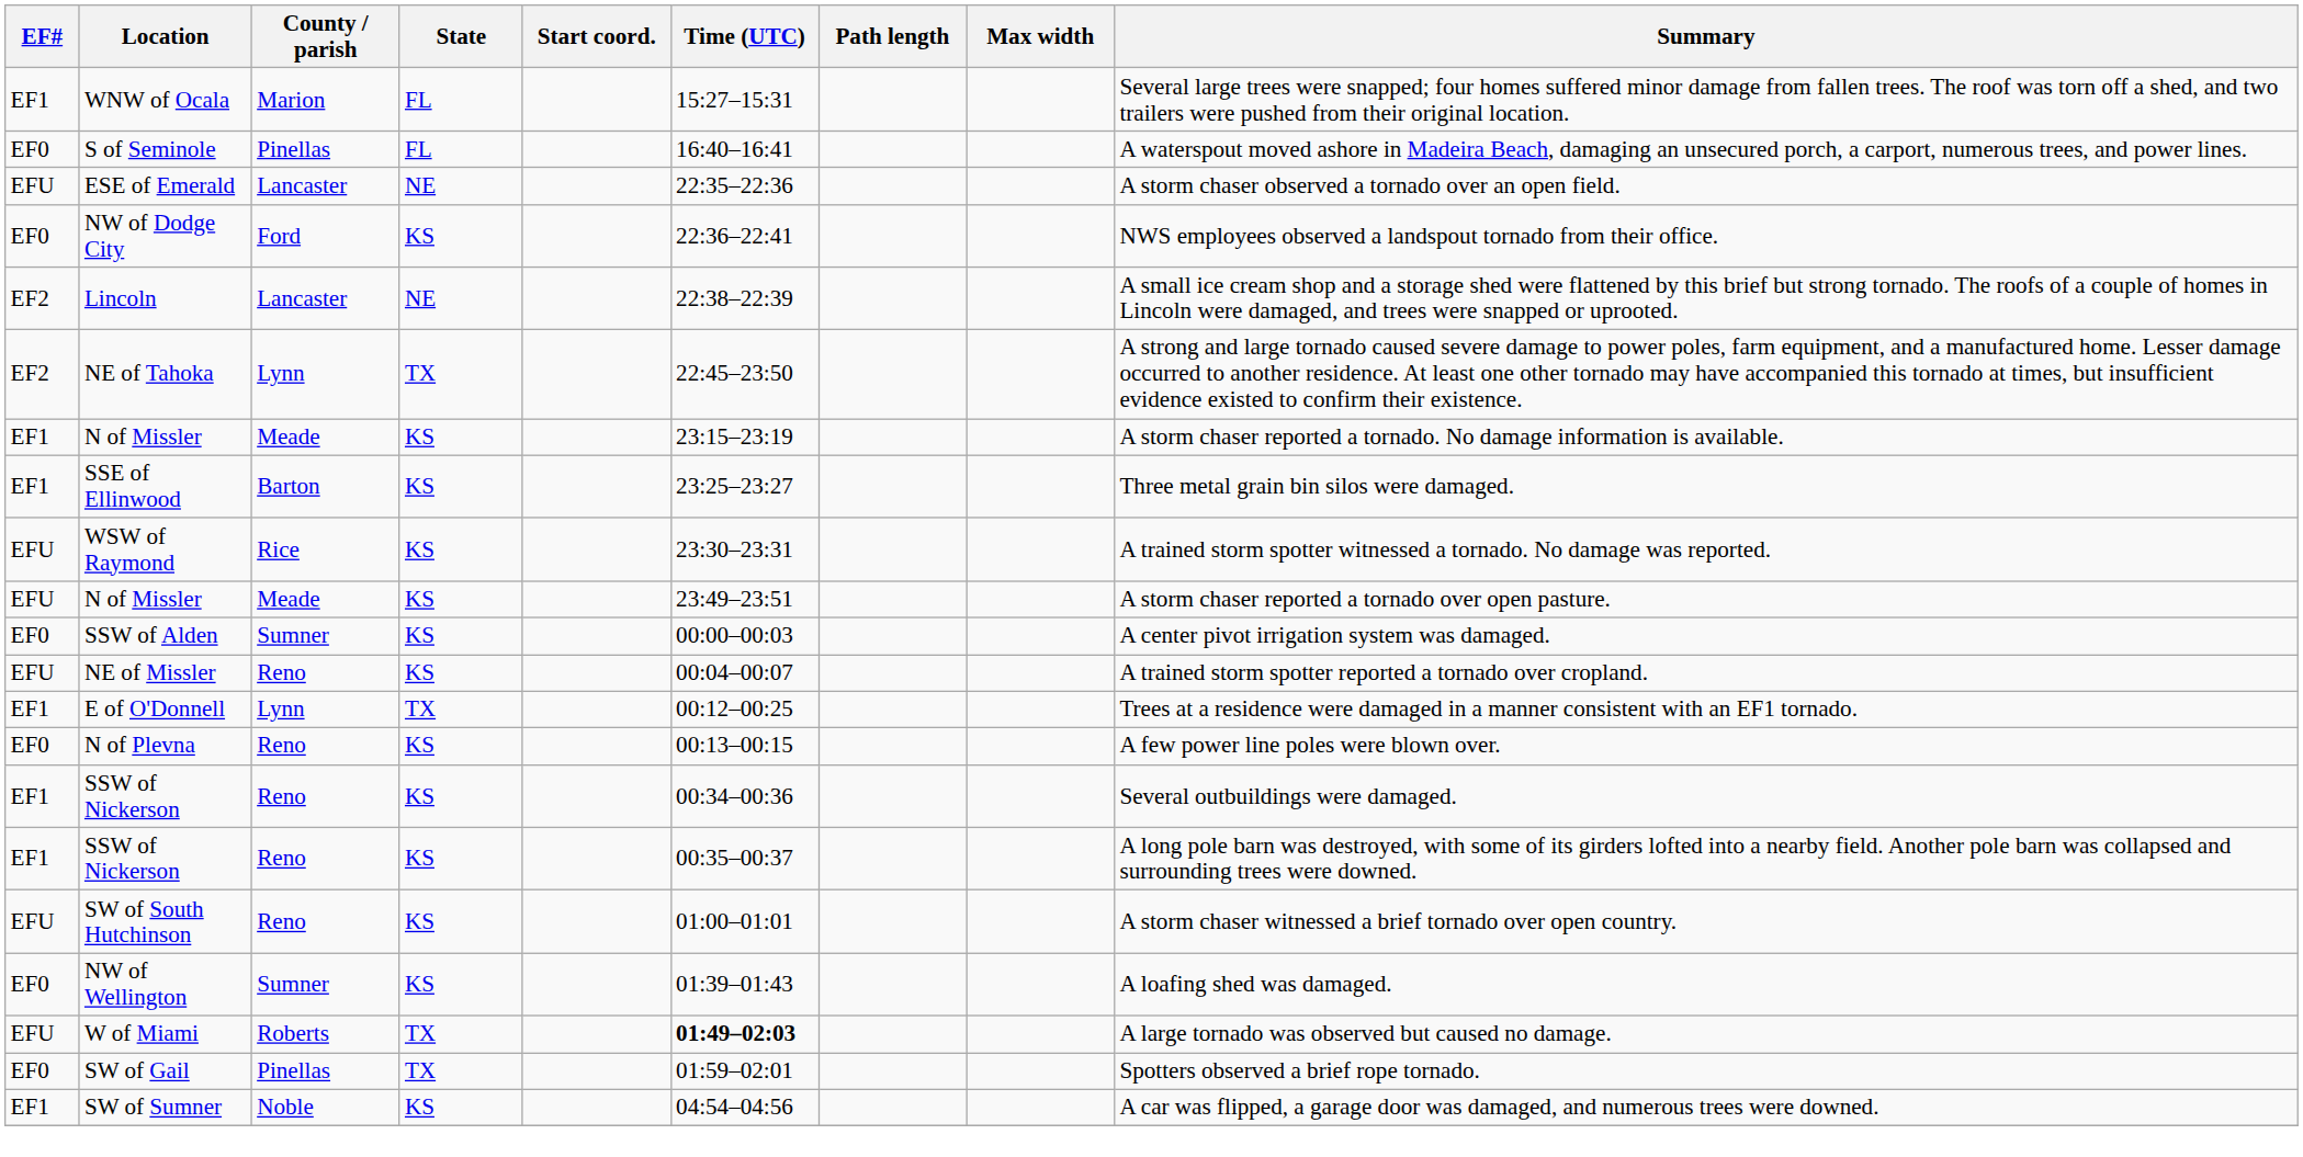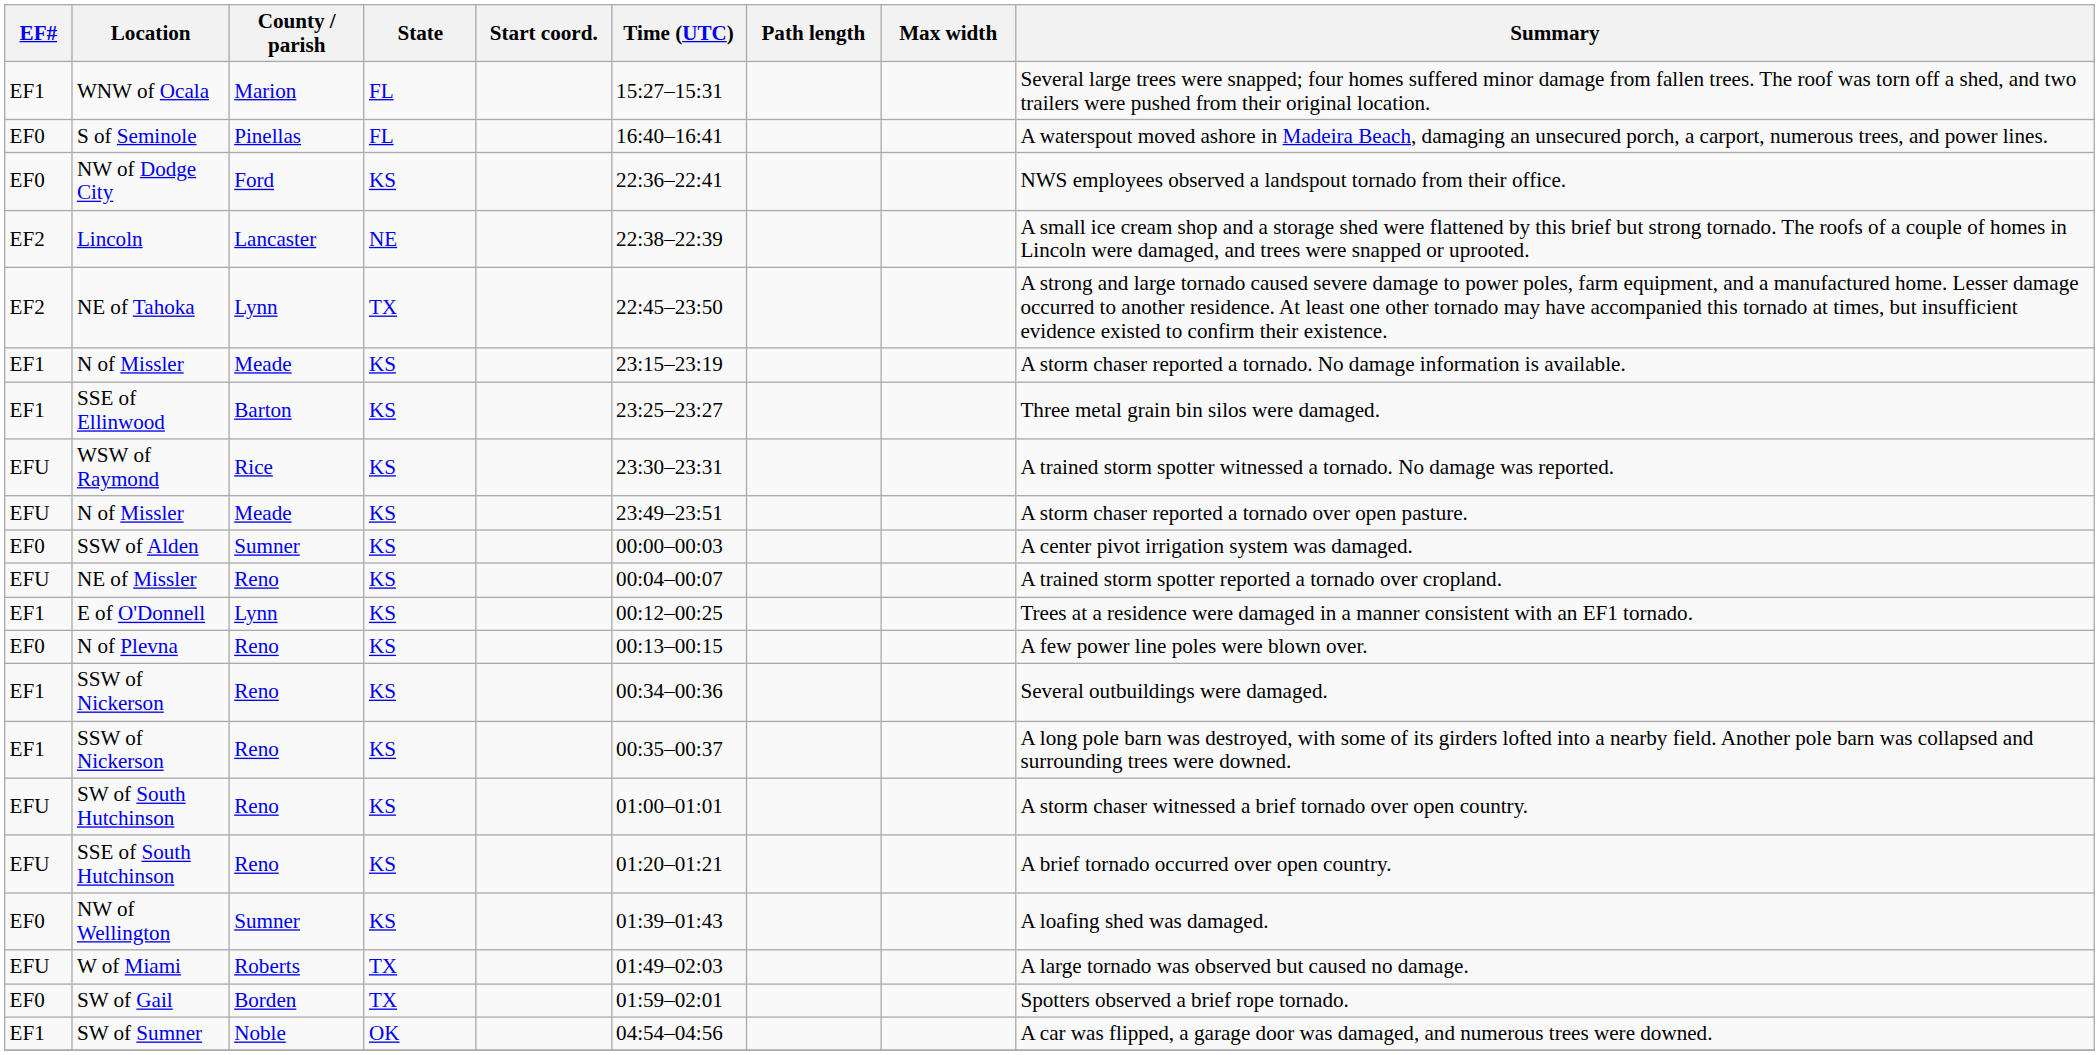 <table class="wikitable sortable" style="width:100%;">
 <tr>
 <th scope="col" style="width:3%; text-align:center;"><a href='#'>EF#</a></th>
 <th scope="col" style="width:7%; text-align:center;" class="unsortable">Location</th>
 <th scope="col" style="width:6%; text-align:center;" class="unsortable">County / parish</th>
 <th scope="col" style="width:5%; text-align:center;">State</th>
 <th scope="col" style="width:6%; text-align:center;">Start coord.</th>
 <th scope="col" style="width:6%; text-align:center;">Time (<a href='#'>UTC</a>)</th>
 <th scope="col" style="width:6%; text-align:center;">Path length</th>
 <th scope="col" style="width:6%; text-align:center;">Max width</th>
 <th scope="col" class="unsortable" style="width:48%; text-align:center;">Summary</th>
 </tr>
 <tr>
 <td bgcolor=>EF1</td>
 <td>WNW of <a href='#'>Ocala</a></td>
 <td><a href='#'>Marion</a></td>
 <td><a href='#'>FL</a></td>
 <td></td>
 <td>15:27–15:31</td>
 <td></td>
 <td></td>
 <td>Several large trees were snapped; four homes suffered minor damage from fallen trees. The roof was torn off a shed, and two trailers were pushed  from their original location.</td>
 </tr>
 <tr>
 <td bgcolor=>EF0</td>
 <td>S of <a href='#'>Seminole</a></td>
 <td><a href='#'>Pinellas</a></td>
 <td><a href='#'>FL</a></td>
 <td></td>
 <td>16:40–16:41</td>
 <td></td>
 <td></td>
 <td>A waterspout moved ashore in <a href='#'>Madeira Beach</a>, damaging an unsecured porch, a carport, numerous trees, and power lines.</td>
-</tr>
-<tr>
-<td bgcolor=>EFU</td>
-<td>ESE of <a href='#'>Emerald</a></td>
-<td><a href='#'>Lancaster</a></td>
-<td><a href='#'>NE</a></td>
-<td></td>
-<td>22:35–22:36</td>
-<td></td>
-<td></td>
-<td>A storm chaser observed a tornado over an open field.</td>
 </tr>
 <tr>
 <td bgcolor=>EF0</td>
 <td>NW of <a href='#'>Dodge City</a></td>
 <td><a href='#'>Ford</a></td>
 <td><a href='#'>KS</a></td>
 <td></td>
 <td>22:36–22:41</td>
 <td></td>
 <td></td>
 <td>NWS employees observed a landspout tornado from their office.</td>
 </tr>
 <tr>
 <td bgcolor=>EF2</td>
 <td><a href='#'>Lincoln</a></td>
 <td><a href='#'>Lancaster</a></td>
 <td><a href='#'>NE</a></td>
 <td></td>
 <td>22:38–22:39</td>
 <td></td>
 <td></td>
 <td>A small ice cream shop and a storage shed were flattened by this brief but strong tornado. The roofs of a couple of homes in Lincoln were damaged, and trees were snapped or uprooted.</td>
 </tr>
 <tr>
 <td bgcolor=>EF2</td>
 <td>NE of <a href='#'>Tahoka</a></td>
 <td><a href='#'>Lynn</a></td>
 <td><a href='#'>TX</a></td>
 <td></td>
 <td>22:45–23:50</td>
 <td></td>
 <td></td>
 <td>A strong and large tornado caused severe damage to power poles, farm equipment, and a manufactured home. Lesser damage occurred to another residence. At least one other tornado may have accompanied this tornado at times, but insufficient evidence existed to confirm their existence.</td>
 </tr>
 <tr>
 <td bgcolor=>EF1</td>
 <td>N of <a href='#'>Missler</a></td>
 <td><a href='#'>Meade</a></td>
 <td><a href='#'>KS</a></td>
 <td></td>
 <td>23:15–23:19</td>
 <td></td>
 <td></td>
 <td>A storm chaser reported a tornado. No damage information is available.</td>
 </tr>
 <tr>
 <td bgcolor=>EF1</td>
 <td>SSE of <a href='#'>Ellinwood</a></td>
 <td><a href='#'>Barton</a></td>
 <td><a href='#'>KS</a></td>
 <td></td>
 <td>23:25–23:27</td>
 <td></td>
 <td></td>
 <td>Three metal grain bin silos were damaged.</td>
 </tr>
 <tr>
 <td bgcolor=>EFU</td>
 <td>WSW of <a href='#'>Raymond</a></td>
 <td><a href='#'>Rice</a></td>
 <td><a href='#'>KS</a></td>
 <td></td>
 <td>23:30–23:31</td>
 <td></td>
 <td></td>
 <td>A trained storm spotter witnessed a tornado. No damage was reported.</td>
 </tr>
 <tr>
 <td bgcolor=>EFU</td>
 <td>N of <a href='#'>Missler</a></td>
 <td><a href='#'>Meade</a></td>
 <td><a href='#'>KS</a></td>
 <td></td>
 <td>23:49–23:51</td>
 <td></td>
 <td></td>
 <td>A storm chaser reported a tornado over open pasture.</td>
 </tr>
 <tr>
 <td bgcolor=>EF0</td>
 <td>SSW of <a href='#'>Alden</a></td>
 <td><a href='#'>Sumner</a></td>
 <td><a href='#'>KS</a></td>
 <td></td>
 <td>00:00–00:03</td>
 <td></td>
 <td></td>
 <td>A center pivot irrigation system was damaged.</td>
 </tr>
 <tr>
 <td bgcolor=>EFU</td>
 <td>NE of <a href='#'>Missler</a></td>
 <td><a href='#'>Reno</a></td>
 <td><a href='#'>KS</a></td>
 <td></td>
 <td>00:04–00:07</td>
 <td></td>
 <td></td>
 <td>A trained storm spotter reported a tornado over cropland.</td>
 </tr>
 <tr>
 <td bgcolor=>EF1</td>
 <td>E of <a href='#'>O'Donnell</a></td>
 <td><a href='#'>Lynn</a></td>
-<td><a href='#'>TX</a></td>
+<td><a href='#'>KS</a></td>
 <td></td>
 <td>00:12–00:25</td>
 <td></td>
 <td></td>
 <td>Trees at a residence were damaged in a manner consistent with an EF1 tornado.</td>
 </tr>
 <tr>
 <td bgcolor=>EF0</td>
 <td>N of <a href='#'>Plevna</a></td>
 <td><a href='#'>Reno</a></td>
 <td><a href='#'>KS</a></td>
 <td></td>
 <td>00:13–00:15</td>
 <td></td>
 <td></td>
 <td>A few power line poles were blown over.</td>
 </tr>
 <tr>
 <td bgcolor=>EF1</td>
 <td>SSW of <a href='#'>Nickerson</a></td>
 <td><a href='#'>Reno</a></td>
 <td><a href='#'>KS</a></td>
 <td></td>
 <td>00:34–00:36</td>
 <td></td>
 <td></td>
 <td>Several outbuildings were damaged.</td>
 </tr>
 <tr>
 <td bgcolor=>EF1</td>
 <td>SSW of <a href='#'>Nickerson</a></td>
 <td><a href='#'>Reno</a></td>
 <td><a href='#'>KS</a></td>
 <td></td>
 <td>00:35–00:37</td>
 <td></td>
 <td></td>
 <td>A  long pole barn was destroyed, with some of its  girders lofted into a nearby field. Another pole barn was collapsed and surrounding trees were downed.</td>
 </tr>
 <tr>
 <td bgcolor=>EFU</td>
 <td>SW of <a href='#'>South Hutchinson</a></td>
 <td><a href='#'>Reno</a></td>
 <td><a href='#'>KS</a></td>
 <td></td>
 <td>01:00–01:01</td>
 <td></td>
 <td></td>
 <td>A storm chaser witnessed a brief tornado over open country.</td>
 </tr>
 <tr>
+<td bgcolor=>EFU</td>
+<td>SSE of <a href='#'>South Hutchinson</a></td>
+<td><a href='#'>Reno</a></td>
+<td><a href='#'>KS</a></td>
+<td></td>
+<td>01:20–01:21</td>
+<td></td>
+<td></td>
+<td>A brief tornado occurred over open country.</td>
+</tr>
+<tr>
 <td bgcolor=>EF0</td>
 <td>NW of <a href='#'>Wellington</a></td>
 <td><a href='#'>Sumner</a></td>
 <td><a href='#'>KS</a></td>
 <td></td>
 <td>01:39–01:43</td>
 <td></td>
 <td></td>
 <td>A loafing shed was damaged.</td>
 </tr>
 <tr>
 <td bgcolor=>EFU</td>
 <td>W of <a href='#'>Miami</a></td>
 <td><a href='#'>Roberts</a></td>
 <td><a href='#'>TX</a></td>
 <td></td>
-<td><strong>01:49–02:03</strong></td>
+<td>01:49–02:03</td>
 <td></td>
 <td></td>
 <td>A large tornado was observed but caused no damage.</td>
 </tr>
 <tr>
 <td bgcolor=>EF0</td>
 <td>SW of <a href='#'>Gail</a></td>
-<td><a href='#'>Pinellas</a></td>
+<td><a href='#'>Borden</a></td>
 <td><a href='#'>TX</a></td>
 <td></td>
 <td>01:59–02:01</td>
 <td></td>
 <td></td>
 <td>Spotters observed a brief rope tornado.</td>
 </tr>
 <tr>
 <td bgcolor=>EF1</td>
 <td>SW of <a href='#'>Sumner</a></td>
 <td><a href='#'>Noble</a></td>
-<td><a href='#'>KS</a></td>
+<td><a href='#'>OK</a></td>
 <td></td>
 <td>04:54–04:56</td>
 <td></td>
 <td></td>
 <td>A car was flipped, a garage door was damaged, and numerous trees were downed.</td>
 </tr>
 <tr>
 </tr>
 </table>
